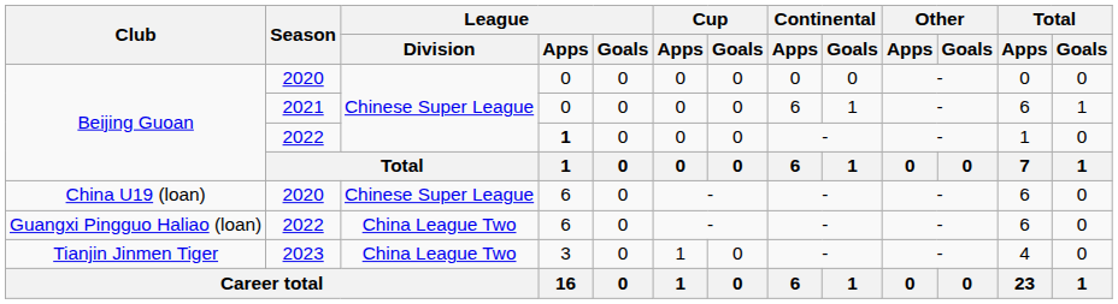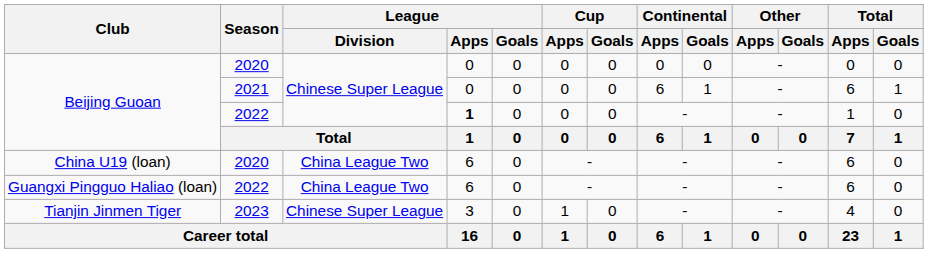 <table class="wikitable" style="text-align: center">
 <tr>
 <th rowspan="2">Club</th>
 <th rowspan="2">Season</th>
 <th colspan="3">League</th>
 <th colspan="2">Cup</th>
 <th colspan="2">Continental</th>
 <th colspan="2">Other</th>
 <th colspan="2">Total</th>
 </tr>
 <tr>
 <th>Division</th>
 <th>Apps</th>
 <th>Goals</th>
 <th>Apps</th>
 <th>Goals</th>
 <th>Apps</th>
 <th>Goals</th>
 <th>Apps</th>
 <th>Goals</th>
 <th>Apps</th>
 <th>Goals</th>
 </tr>
 <tr>
 <td rowspan="4"><a href='#'>Beijing Guoan</a></td>
 <td><a href='#'>2020</a></td>
 <td rowspan="3"><a href='#'>Chinese Super League</a></td>
 <td>0</td>
 <td>0</td>
 <td>0</td>
 <td>0</td>
 <td>0</td>
 <td>0</td>
 <td colspan="2">-</td>
 <td>0</td>
 <td>0</td>
 </tr>
 <tr>
 <td><a href='#'>2021</a></td>
 <td>0</td>
 <td>0</td>
 <td>0</td>
 <td>0</td>
 <td>6</td>
 <td>1</td>
 <td colspan="2">-</td>
 <td>6</td>
 <td>1</td>
 </tr>
 <tr>
 <td><a href='#'>2022</a></td>
 <td><strong>1</strong></td>
 <td>0</td>
 <td>0</td>
 <td>0</td>
 <td colspan="2">-</td>
 <td colspan="2">-</td>
 <td>1</td>
 <td>0</td>
 </tr>
 <tr>
 <th colspan=2>Total</th>
 <th>1</th>
 <th>0</th>
 <th>0</th>
 <th>0</th>
 <th>6</th>
 <th>1</th>
 <th>0</th>
 <th>0</th>
 <th>7</th>
 <th>1</th>
 </tr>
 <tr>
 <td><a href='#'>China U19</a> (loan)</td>
 <td><a href='#'>2020</a></td>
-<td><a href='#'>Chinese Super League</a></td>
+<td><a href='#'>China League Two</a></td>
 <td>6</td>
 <td>0</td>
 <td colspan="2">-</td>
 <td colspan="2">-</td>
 <td colspan="2">-</td>
 <td>6</td>
 <td>0</td>
 </tr>
 <tr>
 <td><a href='#'>Guangxi Pingguo Haliao</a> (loan)</td>
 <td><a href='#'>2022</a></td>
 <td><a href='#'>China League Two</a></td>
 <td>6</td>
 <td>0</td>
 <td colspan="2">-</td>
 <td colspan="2">-</td>
 <td colspan="2">-</td>
 <td>6</td>
 <td>0</td>
 </tr>
 <tr>
 <td><a href='#'>Tianjin Jinmen Tiger</a></td>
 <td><a href='#'>2023</a></td>
-<td><a href='#'>China League Two</a></td>
+<td><a href='#'>Chinese Super League</a></td>
 <td>3</td>
 <td>0</td>
 <td>1</td>
 <td>0</td>
 <td colspan="2">-</td>
 <td colspan="2">-</td>
 <td>4</td>
 <td>0</td>
 </tr>
 <tr>
 <th colspan=3>Career total</th>
 <th>16</th>
 <th>0</th>
 <th>1</th>
 <th>0</th>
 <th>6</th>
 <th>1</th>
 <th>0</th>
 <th>0</th>
 <th>23</th>
 <th>1</th>
 </tr>
 </table>
